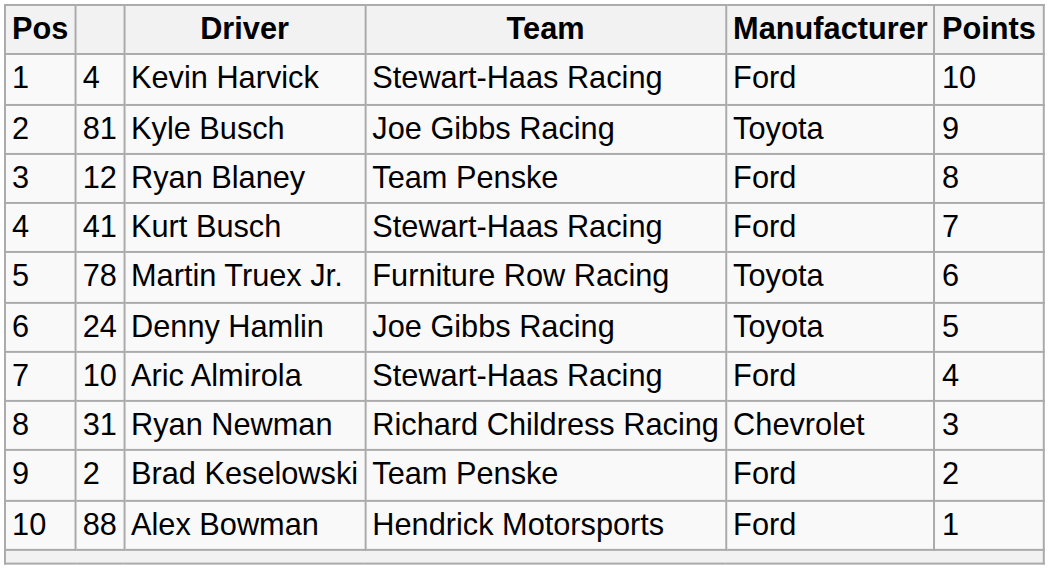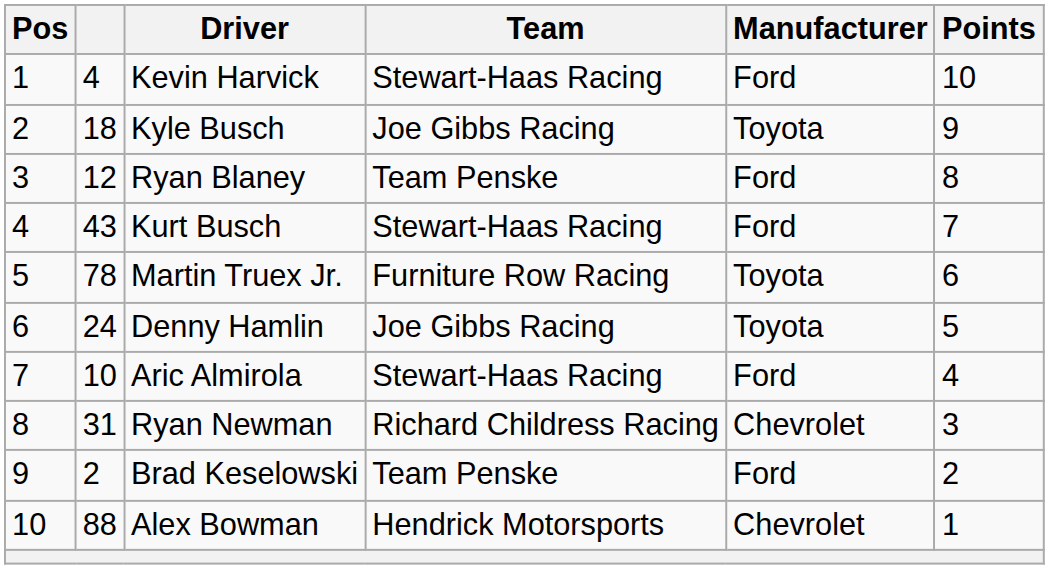 <table class="wikitable" style="font-size:98%">
 <tr>
 <th>Pos</th>
 <th></th>
 <th>Driver</th>
 <th>Team</th>
 <th>Manufacturer</th>
 <th>Points</th>
 </tr>
 <tr>
 <td>1</td>
 <td>4</td>
 <td>Kevin Harvick</td>
 <td>Stewart-Haas Racing</td>
 <td>Ford</td>
 <td>10</td>
 </tr>
 <tr>
 <td>2</td>
-<td>81</td>
+<td>18</td>
 <td>Kyle Busch</td>
 <td>Joe Gibbs Racing</td>
 <td>Toyota</td>
 <td>9</td>
 </tr>
 <tr>
 <td>3</td>
 <td>12</td>
 <td>Ryan Blaney</td>
 <td>Team Penske</td>
 <td>Ford</td>
 <td>8</td>
 </tr>
 <tr>
 <td>4</td>
-<td>41</td>
+<td>43</td>
 <td>Kurt Busch</td>
 <td>Stewart-Haas Racing</td>
 <td>Ford</td>
 <td>7</td>
 </tr>
 <tr>
 <td>5</td>
 <td>78</td>
 <td>Martin Truex Jr.</td>
 <td>Furniture Row Racing</td>
 <td>Toyota</td>
 <td>6</td>
 </tr>
 <tr>
 <td>6</td>
 <td>24</td>
 <td>Denny Hamlin</td>
 <td>Joe Gibbs Racing</td>
 <td>Toyota</td>
 <td>5</td>
 </tr>
 <tr>
 <td>7</td>
 <td>10</td>
 <td>Aric Almirola</td>
 <td>Stewart-Haas Racing</td>
 <td>Ford</td>
 <td>4</td>
 </tr>
 <tr>
 <td>8</td>
 <td>31</td>
 <td>Ryan Newman</td>
 <td>Richard Childress Racing</td>
 <td>Chevrolet</td>
 <td>3</td>
 </tr>
 <tr>
 <td>9</td>
 <td>2</td>
 <td>Brad Keselowski</td>
 <td>Team Penske</td>
 <td>Ford</td>
 <td>2</td>
 </tr>
 <tr>
 <td>10</td>
 <td>88</td>
 <td>Alex Bowman</td>
 <td>Hendrick Motorsports</td>
-<td>Ford</td>
+<td>Chevrolet</td>
 <td>1</td>
 </tr>
 <tr>
 <th colspan="6"></th>
 </tr>
 </table>
